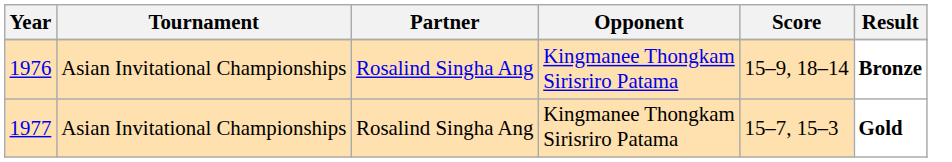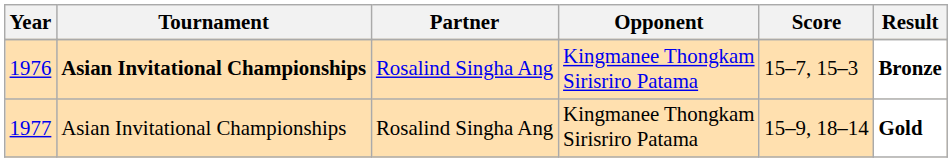 <table class="sortable wikitable" style="font-size:90%;">
 <tr>
 <th>Year</th>
 <th>Tournament</th>
 <th>Partner</th>
 <th>Opponent</th>
 <th>Score</th>
 <th>Result</th>
 </tr>
 <tr>
 </tr>
 <tr style="background:#FFE0AF">
 <td align="center"><a href='#'>1976</a></td>
-<td align="left">Asian Invitational Championships</td>
+<td align="left"><strong>Asian Invitational Championships</strong></td>
 <td align="left"> <a href='#'>Rosalind Singha Ang</a></td>
 <td align="left"> <a href='#'>Kingmanee Thongkam</a> <br> <a href='#'>Sirisriro Patama</a></td>
-<td align="left">15–9, 18–14</td>
+<td align="left">15–7, 15–3</td>
 <td style="text-align:left; background:white"> <strong>Bronze</strong></td>
 </tr>
 <tr style="background:#FFE0AF">
 <td align="center"><a href='#'>1977</a></td>
 <td align="left">Asian Invitational Championships</td>
 <td align="left"> Rosalind Singha Ang</td>
 <td align="left"> Kingmanee Thongkam <br> Sirisriro Patama</td>
-<td align="left">15–7, 15–3</td>
+<td align="left">15–9, 18–14</td>
 <td style="text-align:left; background:white"> <strong>Gold</strong></td>
 </tr>
 </table>
